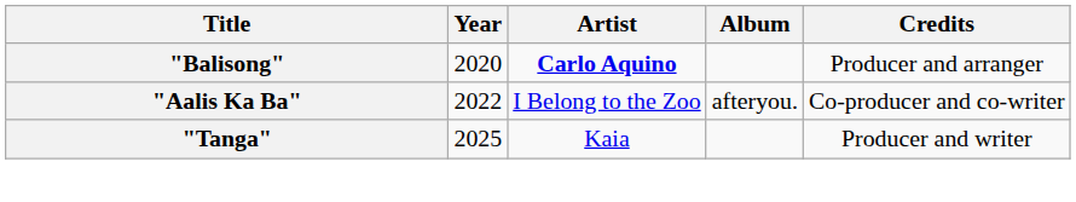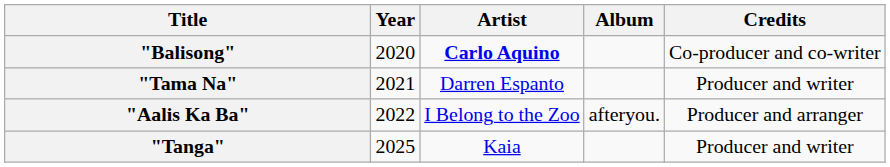 <table class="wikitable plainrowheaders" style="text-align:center;">
 <tr>
 <th scope="col" style="width:18em;">Title</th>
 <th scope="col">Year</th>
 <th scope="col">Artist</th>
 <th scope="col">Album</th>
 <th scope="col">Credits</th>
 </tr>
 <tr>
 <th scope="row">"Balisong"</th>
 <td>2020</td>
 <td><strong><a href='#'>Carlo Aquino</a></strong></td>
 <td></td>
-<td>Producer and arranger</td>
+<td>Co-producer and co-writer</td>
+</tr>
+<tr>
+<th scope="row">"Tama Na"</th>
+<td>2021</td>
+<td><a href='#'>Darren Espanto</a></td>
+<td></td>
+<td>Producer and writer</td>
 </tr>
 <tr>
 <th scope="row">"Aalis Ka Ba"</th>
 <td>2022</td>
 <td><a href='#'>I Belong to the Zoo</a></td>
 <td>afteryou.</td>
-<td>Co-producer and co-writer</td>
+<td>Producer and arranger</td>
 </tr>
 <tr>
 <th scope="row">"Tanga"</th>
 <td>2025</td>
 <td><a href='#'>Kaia</a></td>
 <td></td>
 <td>Producer and writer</td>
 </tr>
 </table>
